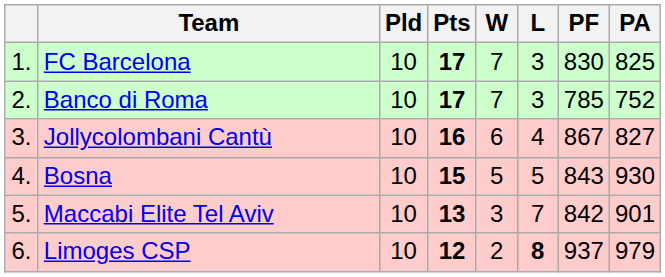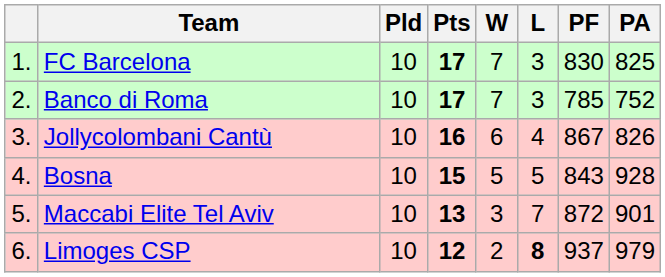 <table class="wikitable" style="text-align:center">
 <tr>
 <th width=15></th>
 <th width=220>Team</th>
 <th width=20>Pld</th>
 <th width=20>Pts</th>
 <th width=20>W</th>
 <th width=20>L</th>
 <th width=20>PF</th>
 <th width=20>PA</th>
 </tr>
 <tr style="background: #ccffcc;">
 <td>1.</td>
 <td align=left> <a href='#'>FC Barcelona</a></td>
 <td>10</td>
 <td><strong>17</strong></td>
 <td>7</td>
 <td>3</td>
 <td>830</td>
 <td>825</td>
 </tr>
 <tr style="background: #ccffcc;">
 <td>2.</td>
 <td align=left> <a href='#'>Banco di Roma</a></td>
 <td>10</td>
 <td><strong>17</strong></td>
 <td>7</td>
 <td>3</td>
 <td>785</td>
 <td>752</td>
 </tr>
 <tr style="background: #ffcccc;">
 <td>3.</td>
 <td align=left> <a href='#'>Jollycolombani Cantù</a></td>
 <td>10</td>
 <td><strong>16</strong></td>
 <td>6</td>
 <td>4</td>
 <td>867</td>
-<td>827</td>
+<td>826</td>
 </tr>
 <tr style="background: #ffcccc;">
 <td>4.</td>
 <td align=left> <a href='#'>Bosna</a></td>
 <td>10</td>
 <td><strong>15</strong></td>
 <td>5</td>
 <td>5</td>
 <td>843</td>
-<td>930</td>
+<td>928</td>
 </tr>
 <tr style="background: #ffcccc;">
 <td>5.</td>
 <td align=left> <a href='#'>Maccabi Elite Tel Aviv</a></td>
 <td>10</td>
 <td><strong>13</strong></td>
 <td>3</td>
 <td>7</td>
-<td>842</td>
+<td>872</td>
 <td>901</td>
 </tr>
 <tr style="background: #ffcccc;">
 <td>6.</td>
 <td align=left> <a href='#'>Limoges CSP</a></td>
 <td>10</td>
 <td><strong>12</strong></td>
 <td>2</td>
 <td><strong>8</strong></td>
 <td>937</td>
 <td>979</td>
 </tr>
 </table>
